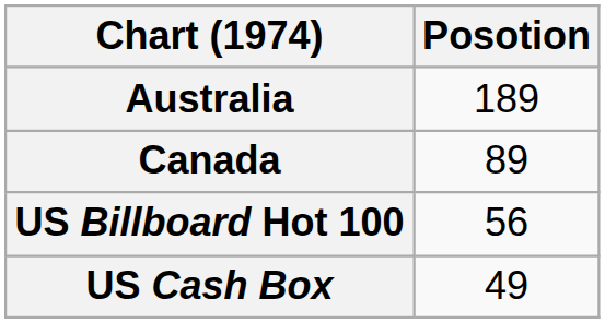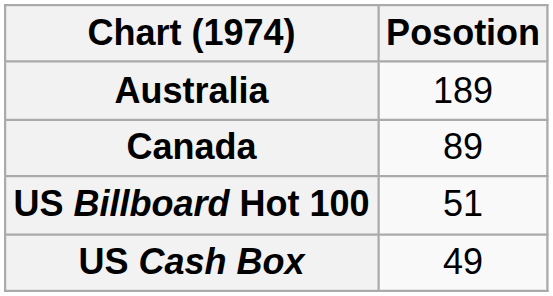 <table class="wikitable sortable plainrowheaders">
 <tr>
 <th scope="col">Chart (1974)</th>
 <th scope="col">Posotion</th>
 </tr>
 <tr>
 <th scope="row">Australia</th>
 <td style="text-align:center;">189</td>
 </tr>
 <tr>
 <th scope="row">Canada</th>
 <td style="text-align:center;">89</td>
 </tr>
 <tr>
 <th scope="row">US <em>Billboard</em> Hot 100</th>
-<td style="text-align:center;">56</td>
+<td style="text-align:center;">51</td>
 </tr>
 <tr>
 <th scope="row">US <em>Cash Box</em></th>
 <td style="text-align:center;">49</td>
 </tr>
 </table>
